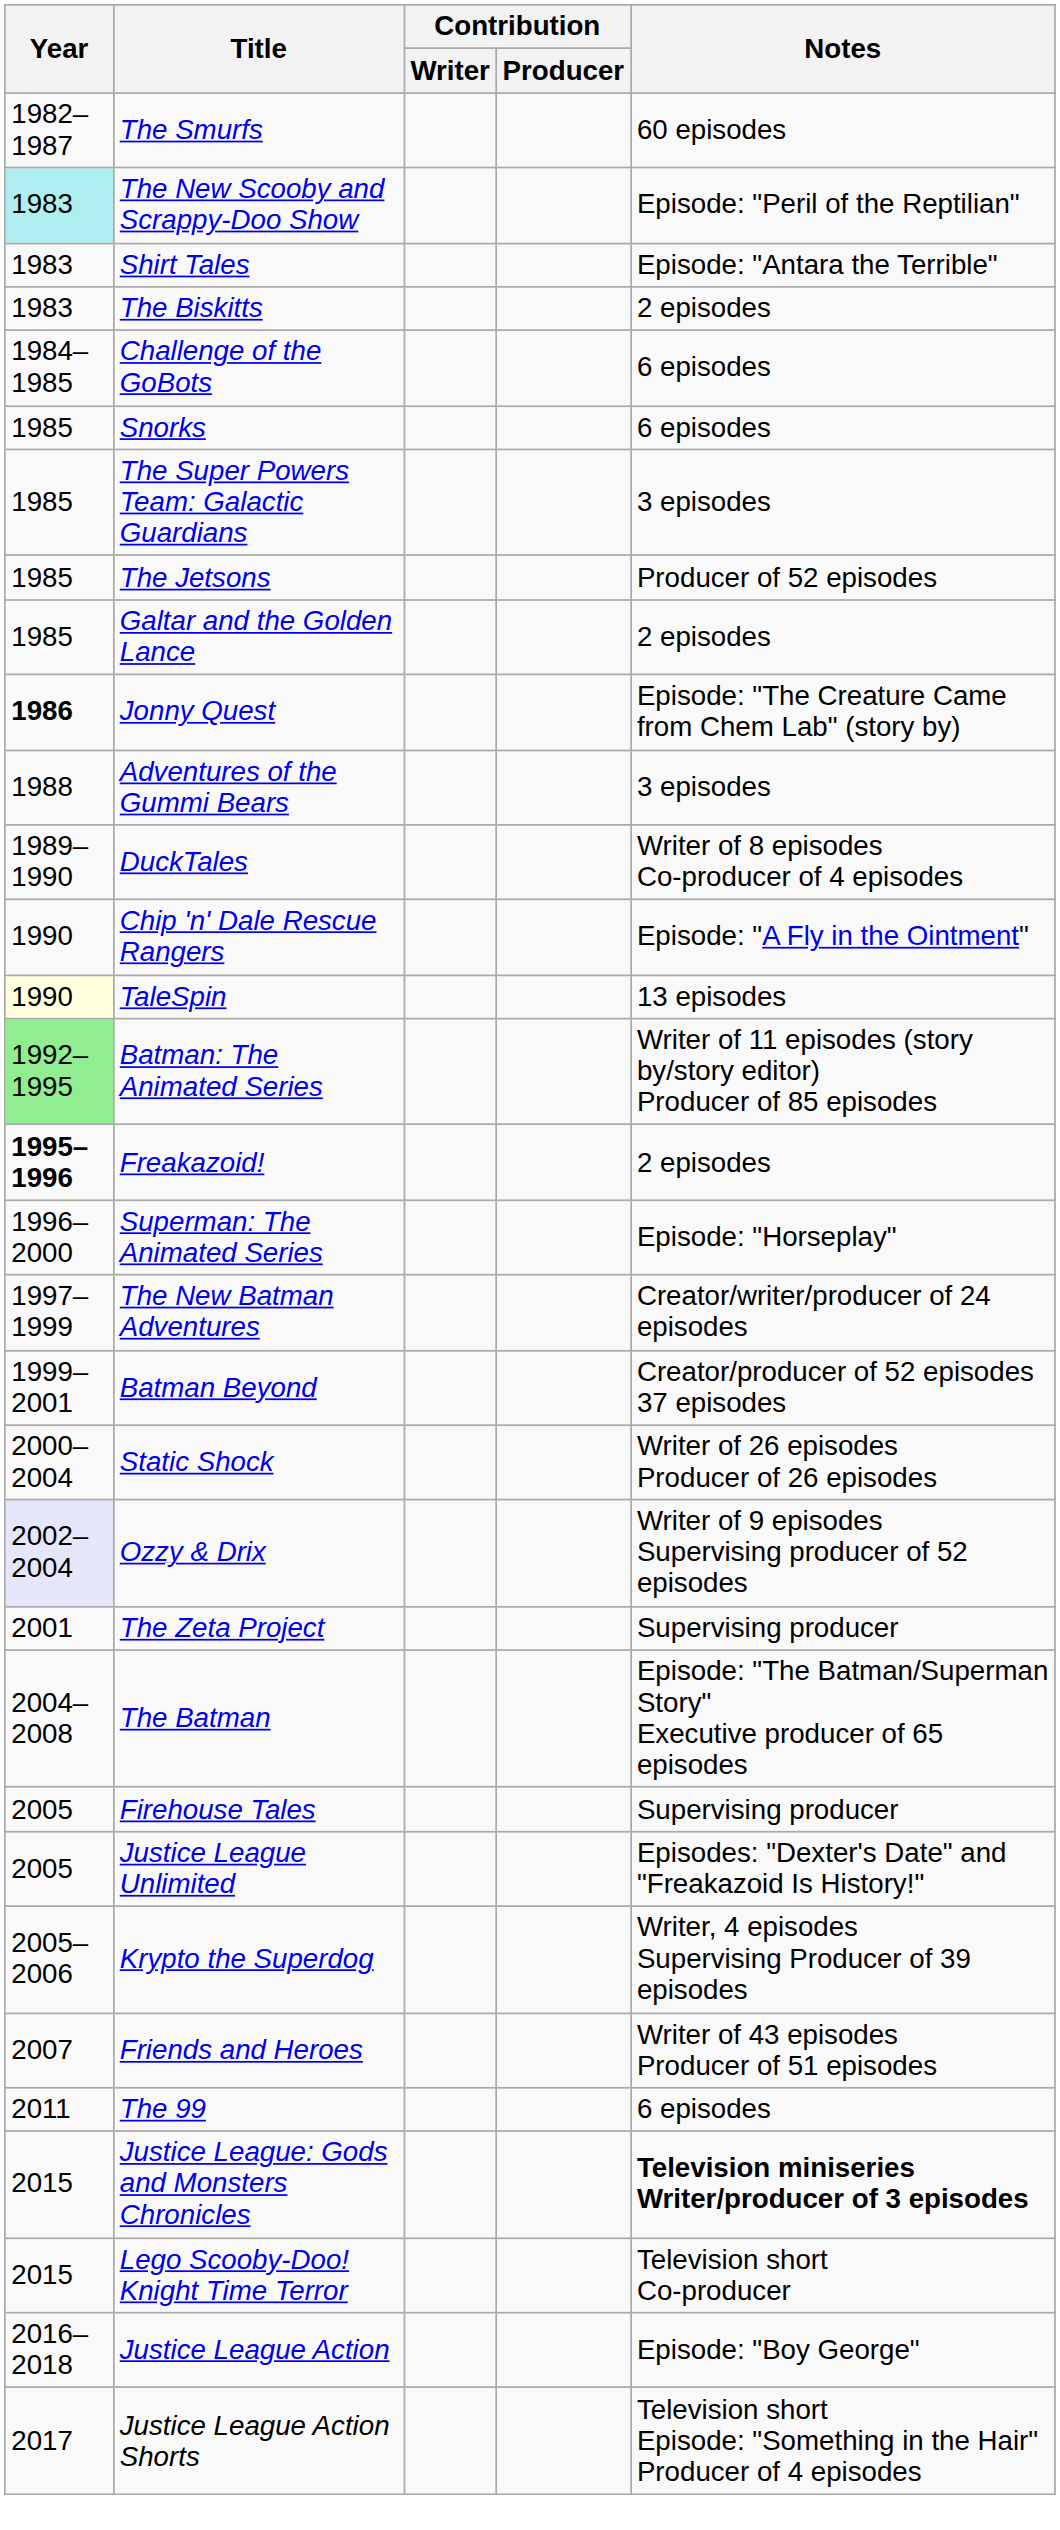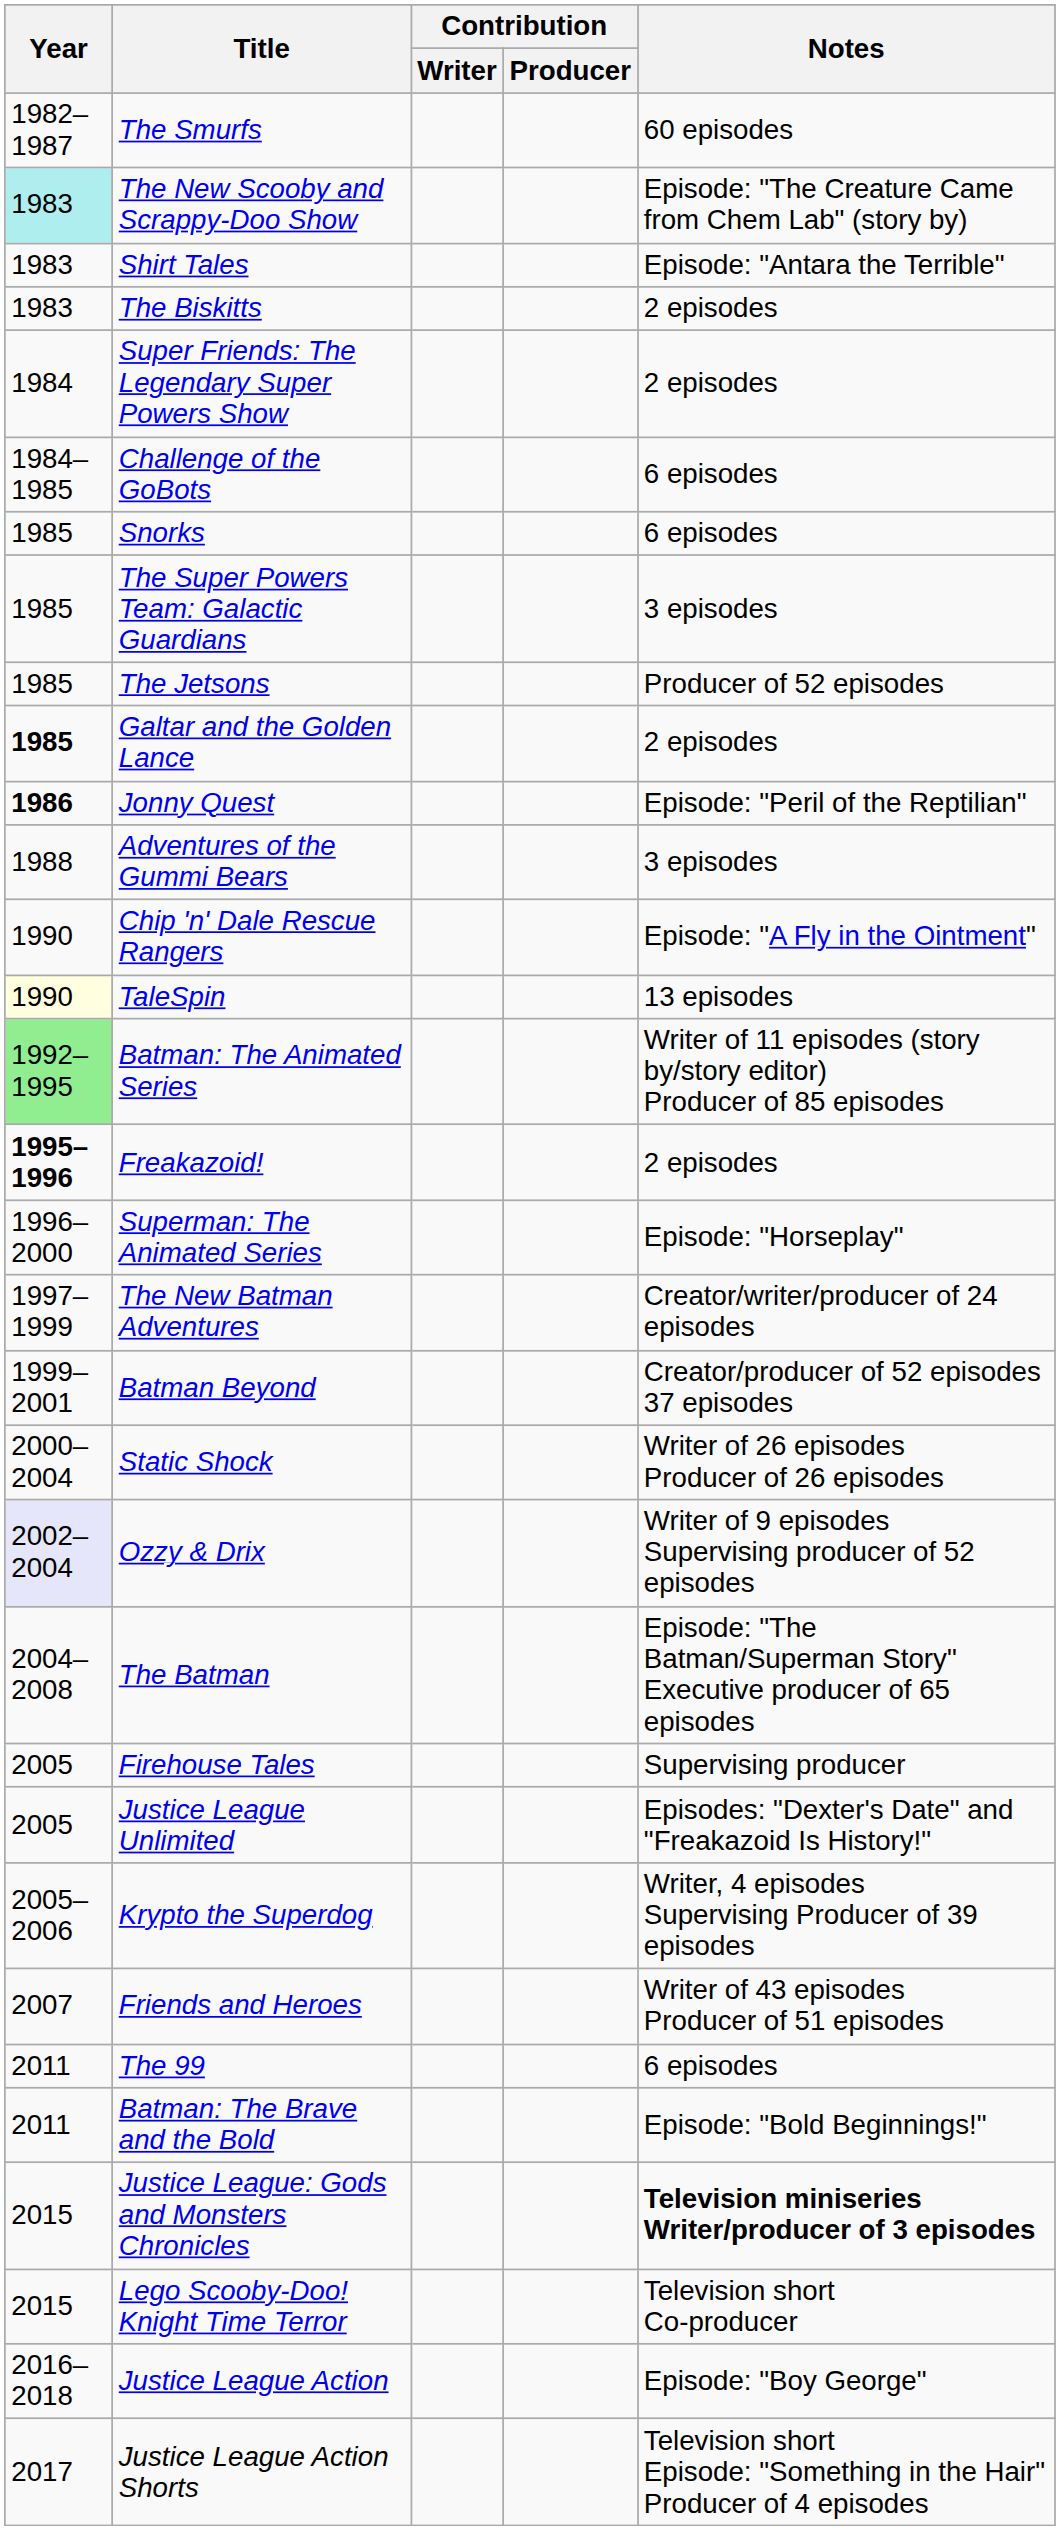 <table class="wikitable">
 <tr>
 <th rowspan="2">Year</th>
 <th rowspan="2">Title</th>
 <th colspan="2">Contribution</th>
 <th rowspan="2">Notes</th>
 </tr>
 <tr>
 <th>Writer</th>
 <th>Producer</th>
 </tr>
 <tr>
 <td>1982–1987</td>
 <td><em><a href='#'>The Smurfs</a></em></td>
 <td></td>
 <td></td>
 <td>60 episodes</td>
 </tr>
 <tr>
 <td style="background: paleturquoise;">1983</td>
 <td><em><a href='#'>The New Scooby and Scrappy-Doo Show</a></em></td>
 <td></td>
 <td></td>
-<td>Episode: "Peril of the Reptilian"</td>
+<td>Episode: "The Creature Came from Chem Lab" (story by)</td>
 </tr>
 <tr>
 <td>1983</td>
 <td><em><a href='#'>Shirt Tales</a></em></td>
 <td></td>
 <td></td>
 <td>Episode: "Antara the Terrible"</td>
 </tr>
 <tr>
 <td>1983</td>
 <td><em><a href='#'>The Biskitts</a></em></td>
+<td></td>
+<td></td>
+<td>2 episodes</td>
+</tr>
+<tr>
+<td>1984</td>
+<td><em><a href='#'>Super Friends: The Legendary Super Powers Show</a></em></td>
 <td></td>
 <td></td>
 <td>2 episodes</td>
 </tr>
 <tr>
 <td>1984–1985</td>
 <td><em><a href='#'>Challenge of the GoBots</a></em></td>
 <td></td>
 <td></td>
 <td>6 episodes</td>
 </tr>
 <tr>
 <td>1985</td>
 <td><em><a href='#'>Snorks</a></em></td>
 <td></td>
 <td></td>
 <td>6 episodes</td>
 </tr>
 <tr>
 <td>1985</td>
 <td><em><a href='#'>The Super Powers Team: Galactic Guardians</a></em></td>
 <td></td>
 <td></td>
 <td>3 episodes</td>
 </tr>
 <tr>
 <td>1985</td>
 <td><em><a href='#'>The Jetsons</a></em></td>
 <td></td>
 <td></td>
 <td>Producer of 52 episodes</td>
 </tr>
 <tr>
-<td>1985</td>
+<td><strong>1985</strong></td>
 <td><em><a href='#'>Galtar and the Golden Lance</a></em></td>
 <td></td>
 <td></td>
 <td>2 episodes</td>
 </tr>
 <tr>
 <td><strong>1986</strong></td>
 <td><em><a href='#'>Jonny Quest</a></em></td>
 <td></td>
 <td></td>
-<td>Episode: "The Creature Came from Chem Lab" (story by)</td>
+<td>Episode: "Peril of the Reptilian"</td>
 </tr>
 <tr>
 <td>1988</td>
 <td><em><a href='#'>Adventures of the Gummi Bears</a></em></td>
 <td></td>
 <td></td>
 <td>3 episodes</td>
-</tr>
-<tr>
-<td>1989–1990</td>
-<td><em><a href='#'>DuckTales</a></em></td>
-<td></td>
-<td></td>
-<td>Writer of 8 episodes<br>Co-producer of 4 episodes</td>
 </tr>
 <tr>
 <td>1990</td>
 <td><em><a href='#'>Chip 'n' Dale Rescue Rangers</a></em></td>
 <td></td>
 <td></td>
 <td>Episode: "<a href='#'>A Fly in the Ointment</a>"</td>
 </tr>
 <tr>
 <td style="background: lightyellow;">1990</td>
 <td><em><a href='#'>TaleSpin</a></em></td>
 <td></td>
 <td></td>
 <td>13 episodes</td>
 </tr>
 <tr>
 <td style="background: lightgreen;">1992–1995</td>
 <td><em><a href='#'>Batman: The Animated Series</a></em></td>
 <td></td>
 <td></td>
 <td>Writer of 11 episodes (story by/story editor)<br>Producer of 85 episodes</td>
 </tr>
 <tr>
 <td><strong>1995–1996</strong></td>
 <td><em><a href='#'>Freakazoid!</a></em></td>
 <td></td>
 <td></td>
 <td>2 episodes</td>
 </tr>
 <tr>
 <td>1996–2000</td>
 <td><em><a href='#'>Superman: The Animated Series</a></em></td>
 <td></td>
 <td></td>
 <td>Episode: "Horseplay"</td>
 </tr>
 <tr>
 <td>1997–1999</td>
 <td><em><a href='#'>The New Batman Adventures</a></em></td>
 <td></td>
 <td></td>
 <td>Creator/writer/producer of 24 episodes</td>
 </tr>
 <tr>
 <td>1999–2001</td>
 <td><em><a href='#'>Batman Beyond</a></em></td>
 <td></td>
 <td></td>
 <td>Creator/producer of 52 episodes<br>37 episodes</td>
 </tr>
 <tr>
 <td>2000–2004</td>
 <td><em><a href='#'>Static Shock</a></em></td>
 <td></td>
 <td></td>
 <td>Writer of 26 episodes<br>Producer of 26 episodes</td>
 </tr>
 <tr>
 <td style="background: lavender;">2002–2004</td>
 <td><em><a href='#'>Ozzy & Drix</a></em></td>
 <td></td>
 <td></td>
 <td>Writer of 9 episodes<br>Supervising producer of 52 episodes</td>
 </tr>
 <tr>
-<td>2001</td>
-<td><em><a href='#'>The Zeta Project</a></em></td>
-<td></td>
-<td></td>
-<td>Supervising producer</td>
-</tr>
-<tr>
 <td>2004–2008</td>
 <td><em><a href='#'>The Batman</a></em></td>
 <td></td>
 <td></td>
 <td>Episode: "The Batman/Superman Story"<br>Executive producer of 65 episodes</td>
 </tr>
 <tr>
 <td>2005</td>
 <td><em><a href='#'>Firehouse Tales</a></em></td>
 <td></td>
 <td></td>
 <td>Supervising producer</td>
 </tr>
 <tr>
 <td>2005</td>
 <td><em><a href='#'>Justice League Unlimited</a></em></td>
 <td></td>
 <td></td>
 <td>Episodes: "Dexter's Date" and "Freakazoid Is History!"</td>
 </tr>
 <tr>
 <td>2005–2006</td>
 <td><em><a href='#'>Krypto the Superdog</a></em></td>
 <td></td>
 <td></td>
 <td>Writer, 4 episodes<br>Supervising Producer of 39 episodes</td>
 </tr>
 <tr>
 <td>2007</td>
 <td><em><a href='#'>Friends and Heroes</a></em></td>
 <td></td>
 <td></td>
 <td>Writer of 43 episodes<br>Producer of 51 episodes</td>
 </tr>
 <tr>
 <td>2011</td>
 <td><em><a href='#'>The 99</a></em></td>
 <td></td>
 <td></td>
 <td>6 episodes</td>
 </tr>
 <tr>
+<td>2011</td>
+<td><em><a href='#'>Batman: The Brave and the Bold</a></em></td>
+<td></td>
+<td></td>
+<td>Episode: "Bold Beginnings!"</td>
+</tr>
+<tr>
 <td>2015</td>
 <td><em><a href='#'>Justice League: Gods and Monsters Chronicles</a></em></td>
 <td></td>
 <td></td>
 <td><strong>Television miniseries<br>Writer/producer of 3 episodes</strong></td>
 </tr>
 <tr>
 <td>2015</td>
 <td><em><a href='#'>Lego Scooby-Doo! Knight Time Terror</a></em></td>
 <td></td>
 <td></td>
 <td>Television short<br>Co-producer</td>
 </tr>
 <tr>
 <td>2016–2018</td>
 <td><em><a href='#'>Justice League Action</a></em></td>
 <td></td>
 <td></td>
 <td>Episode: "Boy George"</td>
 </tr>
 <tr>
 <td>2017</td>
 <td><em>Justice League Action Shorts</em></td>
 <td></td>
 <td></td>
 <td>Television short<br>Episode: "Something in the Hair"<br>Producer of 4 episodes</td>
 </tr>
 </table>
